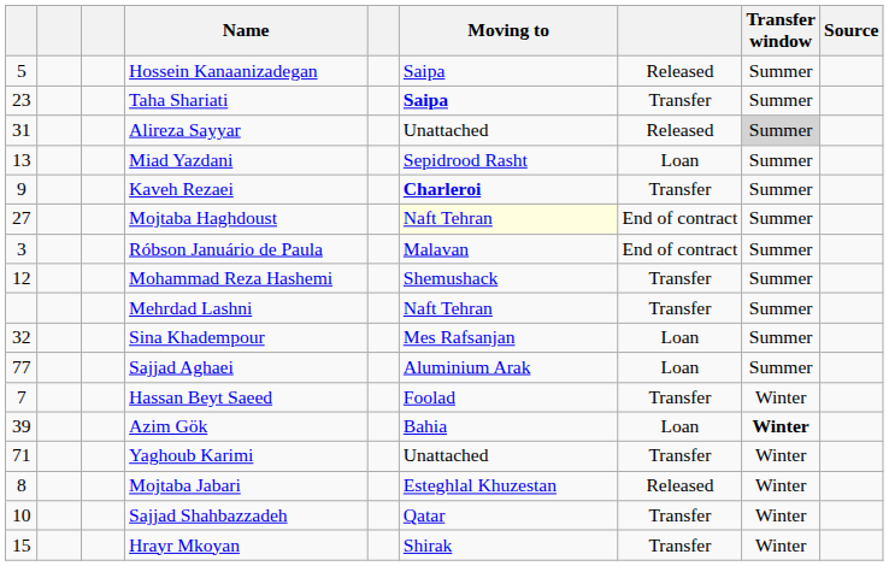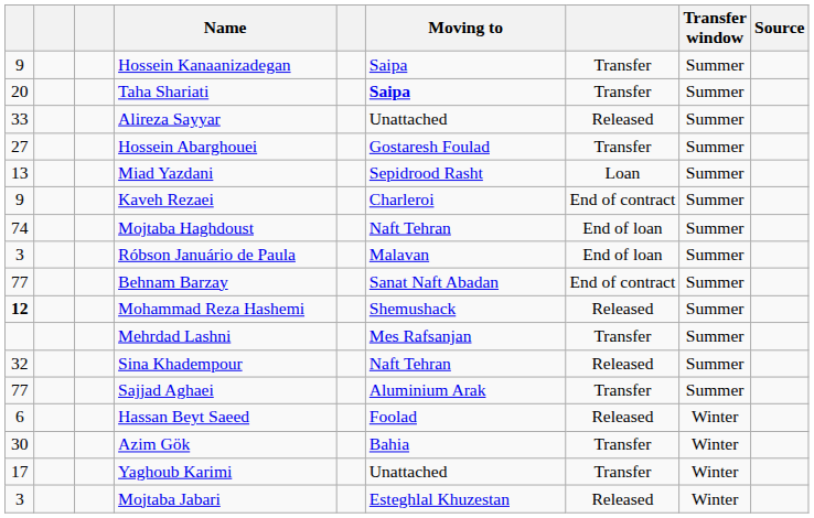 <table class="wikitable sortable">
 <tr>
 <th style="width:20px;"></th>
 <th style="width:30px;"></th>
 <th style="width:30px;"></th>
 <th style="width:200px;">Name</th>
 <th style="width:20px;"></th>
 <th style="width:180px;">Moving to</th>
 <th></th>
 <th Transfer window>Transfer<br>window</th>
 <th style="width:20px;" class="unsortable">Source</th>
 </tr>
 <tr>
-<td align=center>5</td>
+<td align=center>9</td>
 <td align=center></td>
 <td align=center></td>
 <td><a href='#'>Hossein Kanaanizadegan</a></td>
 <td align=center></td>
 <td><a href='#'>Saipa</a></td>
-<td align=center>Released</td>
+<td align=center>Transfer</td>
 <td align=center>Summer</td>
 <td></td>
 </tr>
 <tr>
-<td align=center>23</td>
+<td align=center>20</td>
 <td align=center></td>
 <td align=center></td>
 <td><a href='#'>Taha Shariati</a></td>
 <td align=center></td>
 <td><strong><a href='#'>Saipa</a></strong></td>
 <td align=center>Transfer</td>
 <td align=center>Summer</td>
 <td></td>
 </tr>
 <tr>
-<td align=center>31</td>
+<td align=center>33</td>
 <td align=center></td>
 <td align=center></td>
 <td><a href='#'>Alireza Sayyar</a></td>
 <td align=center></td>
 <td>Unattached</td>
 <td align=center>Released</td>
-<td align=center style="background: lightgrey;">Summer</td>
+<td align=center>Summer</td>
+<td></td>
+</tr>
+<tr>
+<td align=center>27</td>
+<td align=center></td>
+<td align=center></td>
+<td><a href='#'>Hossein Abarghouei</a></td>
+<td align=center></td>
+<td><a href='#'>Gostaresh Foulad</a></td>
+<td align=center>Transfer</td>
+<td align=center>Summer</td>
 <td></td>
 </tr>
 <tr>
 <td align=center>13</td>
 <td align=center></td>
 <td align=center></td>
 <td><a href='#'>Miad Yazdani</a></td>
 <td align=center></td>
 <td><a href='#'>Sepidrood Rasht</a></td>
 <td align=center>Loan</td>
 <td align=center>Summer</td>
 <td></td>
 </tr>
 <tr>
 <td align=center>9</td>
 <td align=center></td>
 <td align=center></td>
 <td><a href='#'>Kaveh Rezaei</a></td>
 <td align=center></td>
-<td><strong> <a href='#'>Charleroi</a></strong></td>
-<td align=center>Transfer</td>
+<td> <a href='#'>Charleroi</a></td>
+<td align=center>End of contract</td>
 <td align=center>Summer</td>
 <td></td>
 </tr>
 <tr>
-<td align=center>27</td>
+<td align=center>74</td>
 <td align=center></td>
 <td align=center></td>
 <td><a href='#'>Mojtaba Haghdoust</a></td>
 <td align=center></td>
-<td style="background: lightyellow;"><a href='#'>Naft Tehran</a></td>
-<td align=center>End of contract</td>
+<td><a href='#'>Naft Tehran</a></td>
+<td align=center>End of loan</td>
 <td align=center>Summer</td>
 <td></td>
 </tr>
 <tr>
 <td align=center>3</td>
 <td align=center></td>
 <td align=center></td>
 <td><a href='#'>Róbson Januário de Paula</a></td>
 <td align=center></td>
 <td><a href='#'>Malavan</a></td>
+<td align=center>End of loan</td>
+<td align=center>Summer</td>
+<td></td>
+</tr>
+<tr>
+<td align=center>77</td>
+<td align=center></td>
+<td align=center></td>
+<td><a href='#'>Behnam Barzay</a></td>
+<td align=center></td>
+<td><a href='#'>Sanat Naft Abadan</a></td>
 <td align=center>End of contract</td>
 <td align=center>Summer</td>
 <td></td>
 </tr>
 <tr>
-<td align=center>12</td>
+<td align=center><strong>12</strong></td>
 <td align=center></td>
 <td align=center></td>
 <td><a href='#'>Mohammad Reza Hashemi</a></td>
 <td align=center></td>
 <td><a href='#'>Shemushack</a></td>
-<td align=center>Transfer</td>
+<td align=center>Released</td>
 <td align=center>Summer</td>
 <td></td>
 </tr>
 <tr>
 <td align=center></td>
 <td align=center></td>
 <td align=center></td>
 <td><a href='#'>Mehrdad Lashni</a></td>
 <td align=center></td>
-<td><a href='#'>Naft Tehran</a></td>
+<td><a href='#'>Mes Rafsanjan</a></td>
 <td align=center>Transfer</td>
 <td align=center>Summer</td>
 <td></td>
 </tr>
 <tr>
 <td align=center>32</td>
 <td align=center></td>
 <td align=center></td>
 <td><a href='#'>Sina Khadempour</a></td>
 <td align=center></td>
-<td><a href='#'>Mes Rafsanjan</a></td>
-<td align=center>Loan</td>
+<td><a href='#'>Naft Tehran</a></td>
+<td align=center>Released</td>
 <td align=center>Summer</td>
 <td></td>
 </tr>
 <tr>
 <td align=center>77</td>
 <td align=center></td>
 <td align=center></td>
 <td><a href='#'>Sajjad Aghaei</a></td>
 <td align=center></td>
 <td><a href='#'>Aluminium Arak</a></td>
-<td align=center>Loan</td>
+<td align=center>Transfer</td>
 <td align=center>Summer</td>
 <td></td>
 </tr>
 <tr>
-<td align=center>7</td>
+<td align=center>6</td>
 <td align=center></td>
 <td align=center></td>
 <td><a href='#'>Hassan Beyt Saeed</a></td>
 <td align=center></td>
 <td><a href='#'>Foolad</a></td>
+<td align=center>Released</td>
+<td align=center>Winter</td>
+<td></td>
+</tr>
+<tr>
+<td align=center>30</td>
+<td align=center></td>
+<td align=center></td>
+<td><a href='#'>Azim Gök</a></td>
+<td align=center></td>
+<td> <a href='#'>Bahia</a></td>
 <td align=center>Transfer</td>
 <td align=center>Winter</td>
 <td></td>
 </tr>
 <tr>
-<td align=center>39</td>
-<td align=center></td>
-<td align=center></td>
-<td><a href='#'>Azim Gök</a></td>
-<td align=center></td>
-<td> <a href='#'>Bahia</a></td>
-<td align=center>Loan</td>
-<td align=center><strong>Winter</strong></td>
-<td></td>
-</tr>
-<tr>
-<td align=center>71</td>
+<td align=center>17</td>
 <td align=center></td>
 <td align=center></td>
 <td><a href='#'>Yaghoub Karimi</a></td>
 <td align=center></td>
 <td>Unattached</td>
 <td align=center>Transfer</td>
 <td align=center>Winter</td>
 <td></td>
 </tr>
 <tr>
-<td align=center>8</td>
+<td align=center>3</td>
 <td align=center></td>
 <td align=center></td>
 <td><a href='#'>Mojtaba Jabari</a></td>
 <td align=center></td>
 <td><a href='#'>Esteghlal Khuzestan</a></td>
 <td align=center>Released</td>
 <td align=center>Winter</td>
 <td></td>
 </tr>
-<tr>
-<td align=center>10</td>
-<td align=center></td>
-<td align=center></td>
-<td><a href='#'>Sajjad Shahbazzadeh</a></td>
-<td align=center></td>
-<td> <a href='#'>Qatar</a></td>
-<td align=center>Transfer</td>
-<td align=center>Winter</td>
-<td></td>
-</tr>
-<tr>
-<td align=center>15</td>
-<td align=center></td>
-<td align=center></td>
-<td><a href='#'>Hrayr Mkoyan</a></td>
-<td align=center></td>
-<td> <a href='#'>Shirak</a></td>
-<td align=center>Transfer</td>
-<td align=center>Winter</td>
-<td></td>
-</tr>
 </table>
